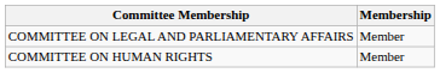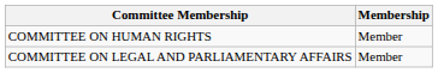 <table class="wikitable">
 <tr>
 <th>Committee Membership</th>
 <th>Membership</th>
 </tr>
 <tr>
+<td>COMMITTEE ON HUMAN RIGHTS</td>
+<td>Member</td>
+</tr>
+<tr>
 <td>COMMITTEE ON LEGAL AND PARLIAMENTARY AFFAIRS</td>
 <td>Member</td>
 </tr>
-<tr>
-<td>COMMITTEE ON HUMAN RIGHTS</td>
-<td>Member</td>
-</tr>
 </table>
